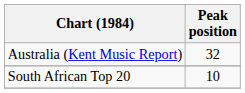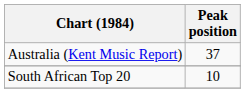 <table class="wikitable sortable">
 <tr>
 <th>Chart (1984)</th>
 <th>Peak<br>position</th>
 </tr>
 <tr>
 <td align="left">Australia (<a href='#'>Kent Music Report</a>)</td>
-<td align="center">32</td>
+<td align="center">37</td>
 </tr>
 <tr>
 </tr>
 <tr>
 </tr>
 <tr>
 </tr>
 <tr>
 <td align="left">South African Top 20</td>
 <td align="center">10</td>
 </tr>
 <tr>
 </tr>
 </table>
